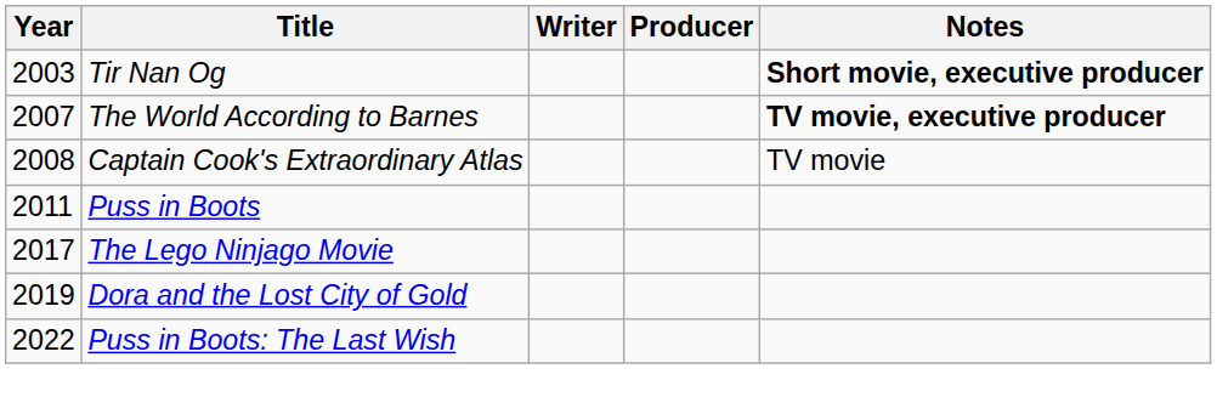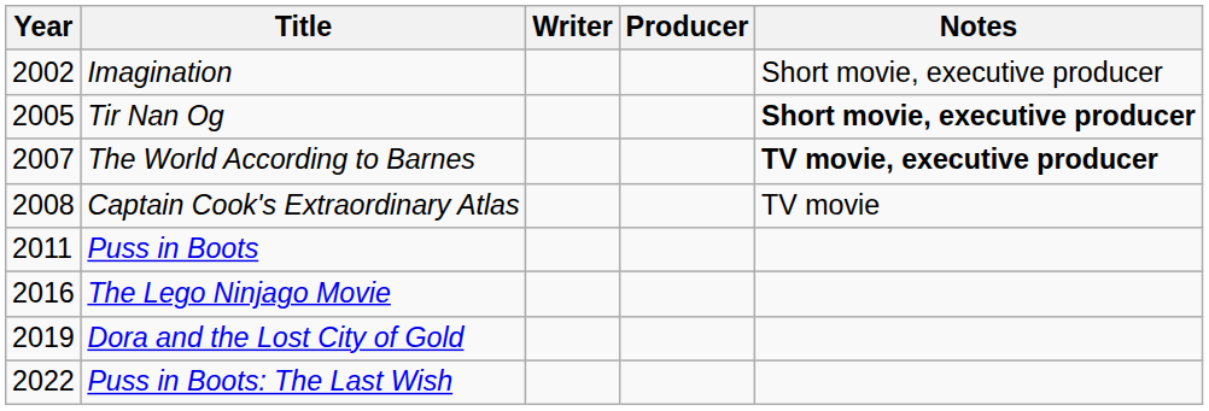 <table class="wikitable plainrowheaders sortable">
 <tr>
 <th scope="col">Year</th>
 <th scope="col">Title</th>
 <th scope="col">Writer</th>
 <th scope="col">Producer</th>
 <th scope="col" class="unsortable">Notes</th>
 </tr>
 <tr>
-<td>2003</td>
+<td>2002</td>
+<td><em>Imagination</em></td>
+<td></td>
+<td></td>
+<td>Short movie, executive producer</td>
+</tr>
+<tr>
+<td>2005</td>
 <td><em>Tir Nan Og</em></td>
 <td></td>
 <td></td>
 <td><strong>Short movie, executive producer</strong></td>
 </tr>
 <tr>
 <td>2007</td>
 <td><em>The World According to Barnes</em></td>
 <td></td>
 <td></td>
 <td><strong>TV movie, executive producer</strong></td>
 </tr>
 <tr>
 <td>2008</td>
 <td><em>Captain Cook's Extraordinary Atlas</em></td>
 <td></td>
 <td></td>
 <td>TV movie</td>
 </tr>
 <tr>
 <td>2011</td>
 <td><em><a href='#'>Puss in Boots</a></em></td>
 <td></td>
 <td></td>
 <td></td>
 </tr>
 <tr>
-<td>2017</td>
+<td>2016</td>
 <td><em><a href='#'>The Lego Ninjago Movie</a></em></td>
 <td></td>
 <td></td>
 <td></td>
 </tr>
 <tr>
 <td>2019</td>
 <td><em><a href='#'>Dora and the Lost City of Gold</a></em></td>
 <td></td>
 <td></td>
 <td></td>
 </tr>
 <tr>
 <td>2022</td>
 <td><em><a href='#'>Puss in Boots: The Last Wish</a></em></td>
 <td></td>
 <td></td>
 <td></td>
 </tr>
 </table>
